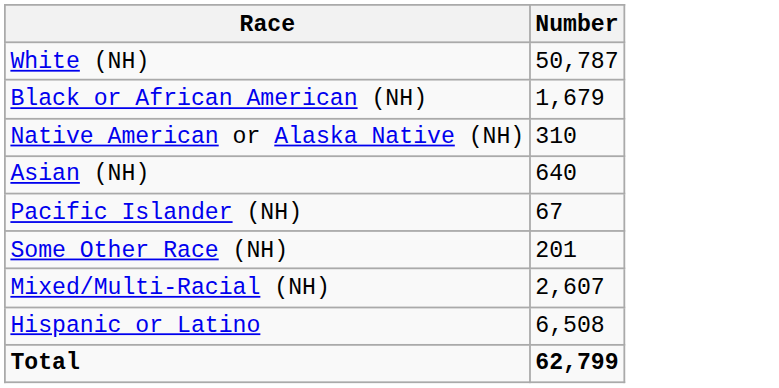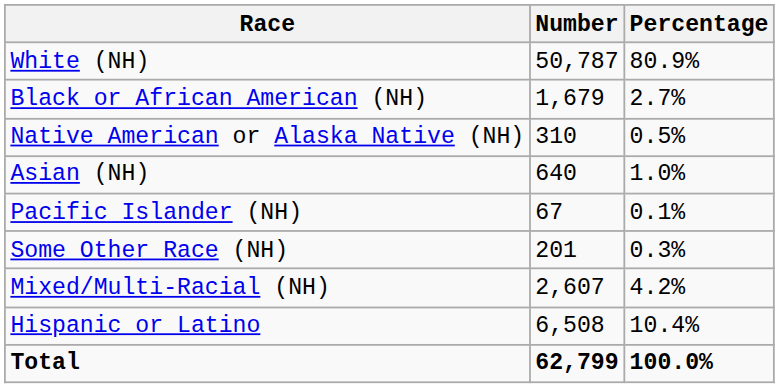 <table class="wikitable">
 <tr>
 <th>Race</th>
 <th>Number</th>
+<th>Percentage</th>
 </tr>
 <tr>
 <td><a href='#'>White</a> (NH)</td>
 <td>50,787</td>
+<td>80.9%</td>
 </tr>
 <tr>
 <td><a href='#'>Black or African American</a> (NH)</td>
 <td>1,679</td>
+<td>2.7%</td>
 </tr>
 <tr>
 <td><a href='#'>Native American</a> or <a href='#'>Alaska Native</a> (NH)</td>
 <td>310</td>
+<td>0.5%</td>
 </tr>
 <tr>
 <td><a href='#'>Asian</a> (NH)</td>
 <td>640</td>
+<td>1.0%</td>
 </tr>
 <tr>
 <td><a href='#'>Pacific Islander</a> (NH)</td>
 <td>67</td>
+<td>0.1%</td>
 </tr>
 <tr>
 <td><a href='#'>Some Other Race</a> (NH)</td>
 <td>201</td>
+<td>0.3%</td>
 </tr>
 <tr>
 <td><a href='#'>Mixed/Multi-Racial</a> (NH)</td>
 <td>2,607</td>
+<td>4.2%</td>
 </tr>
 <tr>
 <td><a href='#'>Hispanic or Latino</a></td>
 <td>6,508</td>
+<td>10.4%</td>
 </tr>
 <tr>
 <td><strong>Total</strong></td>
 <td><strong>62,799</strong></td>
+<td><strong>100.0%</strong></td>
 </tr>
 </table>
